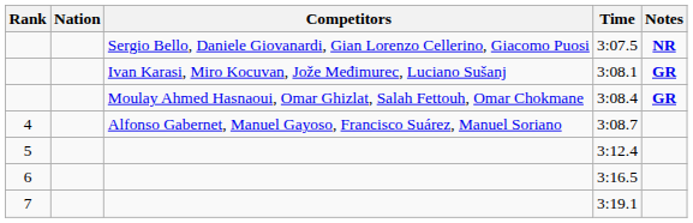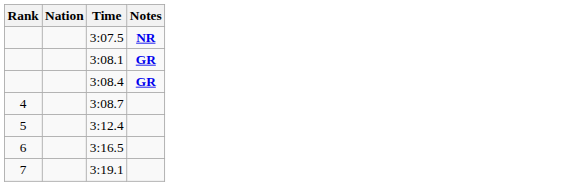 <table class="wikitable sortable" style="text-align:center; font-size:95%">
 <tr>
 <th>Rank</th>
 <th>Nation</th>
-<th>Competitors</th>
 <th>Time</th>
 <th>Notes</th>
 </tr>
 <tr>
 <td></td>
 <td align=left></td>
-<td align=left><a href='#'>Sergio Bello</a>, <a href='#'>Daniele Giovanardi</a>, <a href='#'>Gian Lorenzo Cellerino</a>, <a href='#'>Giacomo Puosi</a></td>
 <td>3:07.5</td>
 <td><strong><a href='#'>NR</a></strong></td>
 </tr>
 <tr>
 <td></td>
 <td align=left></td>
-<td align=left><a href='#'>Ivan Karasi</a>, <a href='#'>Miro Kocuvan</a>, <a href='#'>Jože Međimurec</a>, <a href='#'>Luciano Sušanj</a></td>
 <td>3:08.1</td>
 <td><strong><a href='#'>GR</a></strong></td>
 </tr>
 <tr>
 <td></td>
 <td align=left></td>
-<td align=left><a href='#'>Moulay Ahmed Hasnaoui</a>, <a href='#'>Omar Ghizlat</a>, <a href='#'>Salah Fettouh</a>, <a href='#'>Omar Chokmane</a></td>
 <td>3:08.4</td>
 <td><strong><a href='#'>GR</a></strong></td>
 </tr>
 <tr>
 <td>4</td>
 <td align=left></td>
-<td align=left><a href='#'>Alfonso Gabernet</a>, <a href='#'>Manuel Gayoso</a>, <a href='#'>Francisco Suárez</a>, <a href='#'>Manuel Soriano</a></td>
 <td>3:08.7</td>
 <td></td>
 </tr>
 <tr>
 <td>5</td>
-<td align=left></td>
 <td align=left></td>
 <td>3:12.4</td>
 <td></td>
 </tr>
 <tr>
 <td>6</td>
 <td align=left></td>
-<td align=left></td>
 <td>3:16.5</td>
 <td></td>
 </tr>
 <tr>
 <td>7</td>
 <td align=left></td>
-<td align=left></td>
 <td>3:19.1</td>
 <td></td>
 </tr>
 </table>
